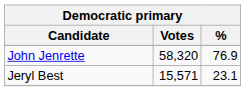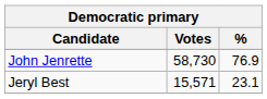 <table class="wikitable" align="left" style="margin: 1em 1em 1em 0; font-size: 95%;">
 <tr>
 <th colspan="3">Democratic primary</th>
 </tr>
 <tr>
 <th colspan="1" style="width: 170px">Candidate</th>
 <th style="width: 50px">Votes</th>
 <th style="width: 40px">%</th>
 </tr>
 <tr>
 </tr>
 <tr>
 <td><a href='#'>John Jenrette</a></td>
-<td align="right">58,320</td>
+<td align="right">58,730</td>
 <td align="right">76.9</td>
 </tr>
 <tr>
 <td>Jeryl Best</td>
 <td align="right">15,571</td>
 <td align="right">23.1</td>
 </tr>
 <tr>
 </tr>
 </table>
